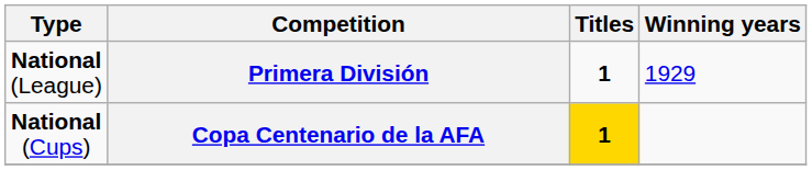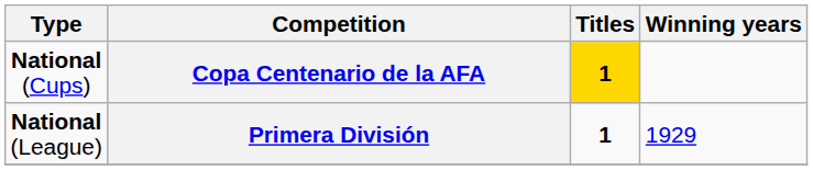 <table class="wikitable plainrowheaders" style="font-size:95%; text-align:center;">
 <tr>
 <th>Type</th>
 <th width=300px>Competition</th>
 <th>Titles</th>
 <th>Winning years</th>
 </tr>
 <tr>
+<td><strong>National</strong><br>(<a href='#'>Cups</a>)</td>
+<th scope="col"><a href='#'>Copa Centenario de la AFA</a></th>
+<td bgcolor="gold"><strong>1</strong></td>
+<td></td>
+</tr>
+<tr>
 <td><strong>National</strong><br>(League)</td>
 <th scope=col><a href='#'>Primera División</a></th>
 <td><strong>1</strong></td>
 <td align="left"><a href='#'>1929</a></td>
 </tr>
 <tr>
-<td><strong>National</strong><br>(<a href='#'>Cups</a>)</td>
-<th scope="col"><a href='#'>Copa Centenario de la AFA</a></th>
-<td bgcolor="gold"><strong>1</strong></td>
-<td></td>
-</tr>
-<tr>
 </tr>
 </table>
